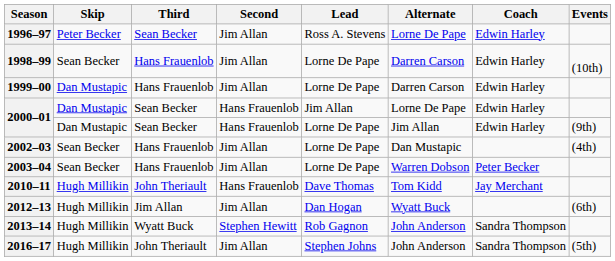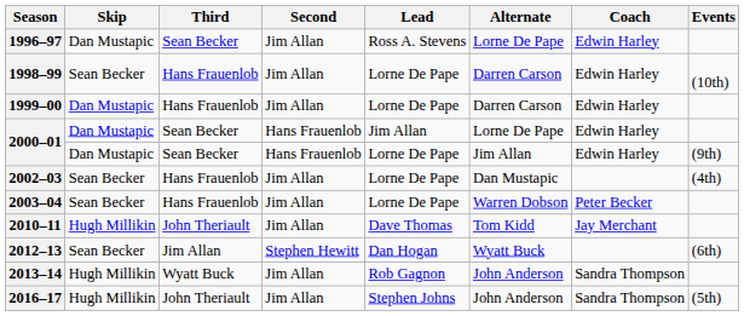 <table class="wikitable">
 <tr>
 <th scope="col">Season</th>
 <th scope="col">Skip</th>
 <th scope="col">Third</th>
 <th scope="col">Second</th>
 <th scope="col">Lead</th>
 <th scope="col">Alternate</th>
 <th scope="col">Coach</th>
 <th scope="col">Events</th>
 </tr>
 <tr>
 <th scope="row">1996–97</th>
-<td><a href='#'>Peter Becker</a></td>
+<td>Dan Mustapic</td>
 <td><a href='#'>Sean Becker</a></td>
 <td>Jim Allan</td>
 <td>Ross A. Stevens</td>
 <td><a href='#'>Lorne De Pape</a></td>
 <td><a href='#'>Edwin Harley</a></td>
 <td> </td>
 </tr>
 <tr>
 <th scope="row">1998–99</th>
 <td>Sean Becker</td>
 <td><a href='#'>Hans Frauenlob</a></td>
 <td>Jim Allan</td>
 <td>Lorne De Pape</td>
 <td><a href='#'>Darren Carson</a></td>
 <td>Edwin Harley</td>
 <td> <br> (10th)</td>
 </tr>
 <tr>
 <th scope="row">1999–00</th>
 <td><a href='#'>Dan Mustapic</a></td>
 <td>Hans Frauenlob</td>
 <td>Jim Allan</td>
 <td>Lorne De Pape</td>
 <td>Darren Carson</td>
 <td>Edwin Harley</td>
 <td> </td>
 </tr>
 <tr>
 <th scope="row" rowspan=2>2000–01</th>
 <td><a href='#'>Dan Mustapic</a></td>
 <td>Sean Becker</td>
 <td>Hans Frauenlob</td>
 <td>Jim Allan</td>
 <td>Lorne De Pape</td>
 <td>Edwin Harley</td>
 <td> </td>
 </tr>
 <tr>
 <td>Dan Mustapic</td>
 <td>Sean Becker</td>
 <td>Hans Frauenlob</td>
 <td>Lorne De Pape</td>
 <td>Jim Allan</td>
 <td>Edwin Harley</td>
 <td> (9th)</td>
 </tr>
 <tr>
 <th scope="row">2002–03</th>
 <td>Sean Becker</td>
 <td>Hans Frauenlob</td>
 <td>Jim Allan</td>
 <td>Lorne De Pape</td>
 <td>Dan Mustapic</td>
 <td></td>
 <td> (4th)</td>
 </tr>
 <tr>
 <th scope="row">2003–04</th>
 <td>Sean Becker</td>
 <td>Hans Frauenlob</td>
 <td>Jim Allan</td>
 <td>Lorne De Pape</td>
 <td><a href='#'>Warren Dobson</a></td>
 <td><a href='#'>Peter Becker</a></td>
 <td> </td>
 </tr>
 <tr>
 <th scope="row">2010–11</th>
 <td><a href='#'>Hugh Millikin</a></td>
 <td><a href='#'>John Theriault</a></td>
-<td>Hans Frauenlob</td>
+<td>Jim Allan</td>
 <td><a href='#'>Dave Thomas</a></td>
 <td><a href='#'>Tom Kidd</a></td>
 <td><a href='#'>Jay Merchant</a></td>
 <td> </td>
 </tr>
 <tr>
 <th scope="row">2012–13</th>
-<td>Hugh Millikin</td>
+<td>Sean Becker</td>
 <td>Jim Allan</td>
-<td>Jim Allan</td>
+<td><a href='#'>Stephen Hewitt</a></td>
 <td><a href='#'>Dan Hogan</a></td>
 <td><a href='#'>Wyatt Buck</a></td>
 <td></td>
 <td> (6th)</td>
 </tr>
 <tr>
 <th scope="row">2013–14</th>
 <td>Hugh Millikin</td>
 <td>Wyatt Buck</td>
-<td><a href='#'>Stephen Hewitt</a></td>
+<td>Jim Allan</td>
 <td><a href='#'>Rob Gagnon</a></td>
 <td><a href='#'>John Anderson</a></td>
 <td>Sandra Thompson</td>
 <td> </td>
 </tr>
 <tr>
 <th scope="row">2016–17</th>
 <td>Hugh Millikin</td>
 <td>John Theriault</td>
 <td>Jim Allan</td>
 <td><a href='#'>Stephen Johns</a></td>
 <td>John Anderson</td>
 <td>Sandra Thompson</td>
 <td> (5th)</td>
 </tr>
 </table>
